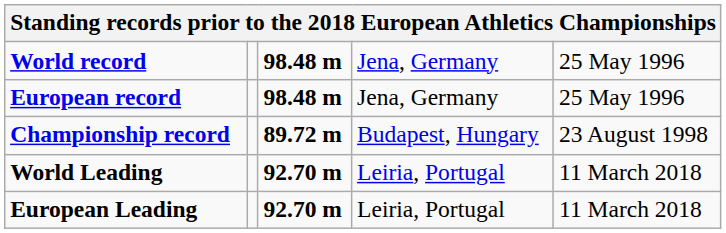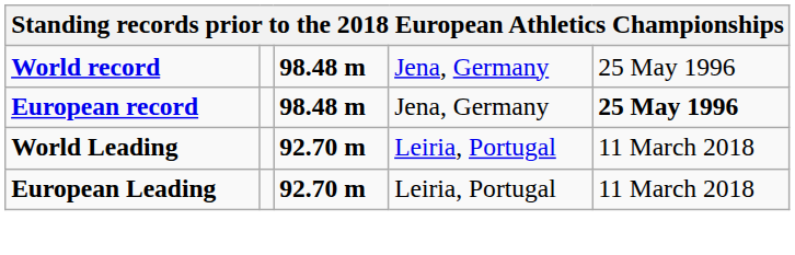 <table class="wikitable">
 <tr>
 <th colspan="5">Standing records prior to the 2018 European Athletics Championships</th>
 </tr>
 <tr>
 <td><strong><a href='#'>World record</a></strong></td>
 <td></td>
 <td><strong>98.48 m</strong></td>
 <td><a href='#'>Jena</a>, <a href='#'>Germany</a></td>
 <td>25 May 1996</td>
 </tr>
 <tr>
 <td><strong><a href='#'>European record</a></strong></td>
 <td></td>
 <td><strong>98.48 m</strong></td>
 <td>Jena, Germany</td>
-<td>25 May 1996</td>
-</tr>
-<tr>
-<td><strong><a href='#'>Championship record</a></strong></td>
-<td></td>
-<td><strong>89.72 m</strong></td>
-<td><a href='#'>Budapest</a>, <a href='#'>Hungary</a></td>
-<td>23 August 1998</td>
+<td><strong>25 May 1996</strong></td>
 </tr>
 <tr>
 <td><strong>World Leading</strong></td>
 <td></td>
 <td><strong>92.70 m</strong></td>
 <td><a href='#'>Leiria</a>, <a href='#'>Portugal</a></td>
 <td>11 March 2018</td>
 </tr>
 <tr>
 <td><strong>European Leading</strong></td>
 <td></td>
 <td><strong>92.70 m</strong></td>
 <td>Leiria, Portugal</td>
 <td>11 March 2018</td>
 </tr>
 </table>
